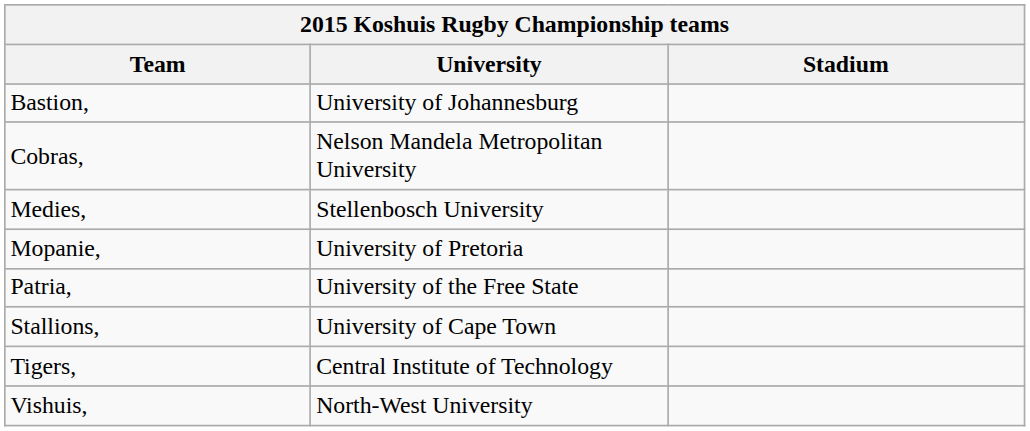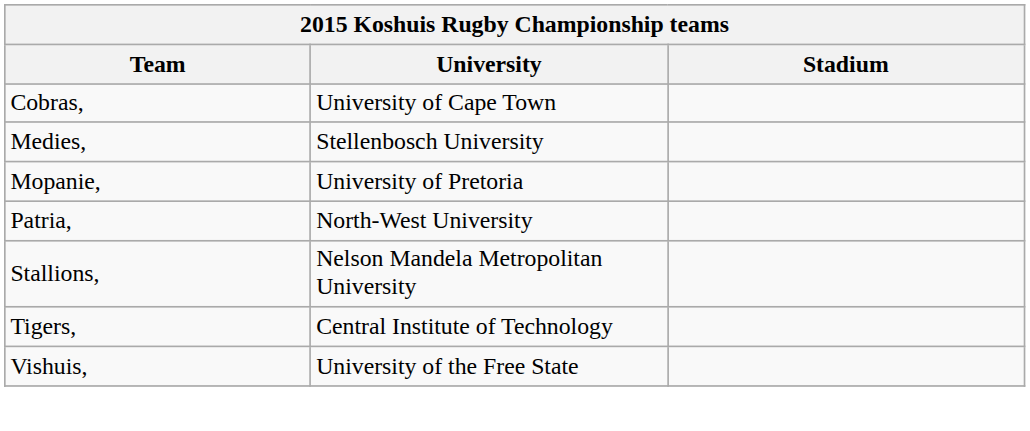 <table class="wikitable sortable" style="text-align:left; font-size:90%; width:70%">
 <tr>
 <th colspan=3>2015 Koshuis Rugby Championship teams</th>
 </tr>
 <tr>
 <th style="width:30%;">Team</th>
 <th style="width:35%;">University</th>
 <th style="width:35%;">Stadium</th>
 </tr>
 <tr>
-<td>Bastion, </td>
-<td>University of Johannesburg</td>
-<td></td>
-</tr>
-<tr>
 <td>Cobras, </td>
-<td>Nelson Mandela Metropolitan University</td>
+<td>University of Cape Town</td>
 <td></td>
 </tr>
 <tr>
 <td>Medies, </td>
 <td>Stellenbosch University</td>
 <td></td>
 </tr>
 <tr>
 <td>Mopanie, </td>
 <td>University of Pretoria</td>
 <td></td>
 </tr>
 <tr>
 <td>Patria, </td>
-<td>University of the Free State</td>
+<td>North-West University</td>
 <td></td>
 </tr>
 <tr>
 <td>Stallions, </td>
-<td>University of Cape Town</td>
+<td>Nelson Mandela Metropolitan University</td>
 <td></td>
 </tr>
 <tr>
 <td>Tigers, </td>
 <td>Central Institute of Technology</td>
 <td></td>
 </tr>
 <tr>
 <td>Vishuis, </td>
-<td>North-West University</td>
+<td>University of the Free State</td>
 <td></td>
 </tr>
 </table>
